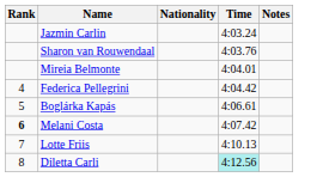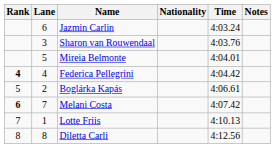 <table class="wikitable sortable" style="text-align:center">
 <tr>
 <th>Rank</th>
+<th>Lane</th>
 <th>Name</th>
 <th>Nationality</th>
 <th>Time</th>
 <th>Notes</th>
 </tr>
 <tr>
 <td></td>
+<td>6</td>
 <td align=left><a href='#'>Jazmin Carlin</a></td>
 <td align=left></td>
 <td>4:03.24</td>
 <td></td>
 </tr>
 <tr>
 <td></td>
+<td>3</td>
 <td align=left><a href='#'>Sharon van Rouwendaal</a></td>
 <td align=left></td>
 <td>4:03.76</td>
 <td></td>
 </tr>
 <tr>
 <td></td>
+<td>5</td>
 <td align=left><a href='#'>Mireia Belmonte</a></td>
 <td align=left></td>
 <td>4:04.01</td>
 <td></td>
 </tr>
 <tr>
+<td><strong>4</strong></td>
 <td>4</td>
 <td align=left><a href='#'>Federica Pellegrini</a></td>
 <td align=left></td>
 <td>4:04.42</td>
 <td></td>
 </tr>
 <tr>
 <td>5</td>
+<td>2</td>
 <td align=left><a href='#'>Boglárka Kapás</a></td>
 <td align=left></td>
 <td>4:06.61</td>
 <td></td>
 </tr>
 <tr>
 <td><strong>6</strong></td>
+<td>7</td>
 <td align=left><a href='#'>Melani Costa</a></td>
 <td align=left></td>
 <td>4:07.42</td>
 <td></td>
 </tr>
 <tr>
 <td>7</td>
+<td>1</td>
 <td align=left><a href='#'>Lotte Friis</a></td>
 <td align=left></td>
 <td>4:10.13</td>
 <td></td>
 </tr>
 <tr>
 <td>8</td>
+<td>8</td>
 <td align=left><a href='#'>Diletta Carli</a></td>
 <td align=left></td>
-<td style="background: paleturquoise;">4:12.56</td>
+<td>4:12.56</td>
 <td></td>
 </tr>
 </table>
